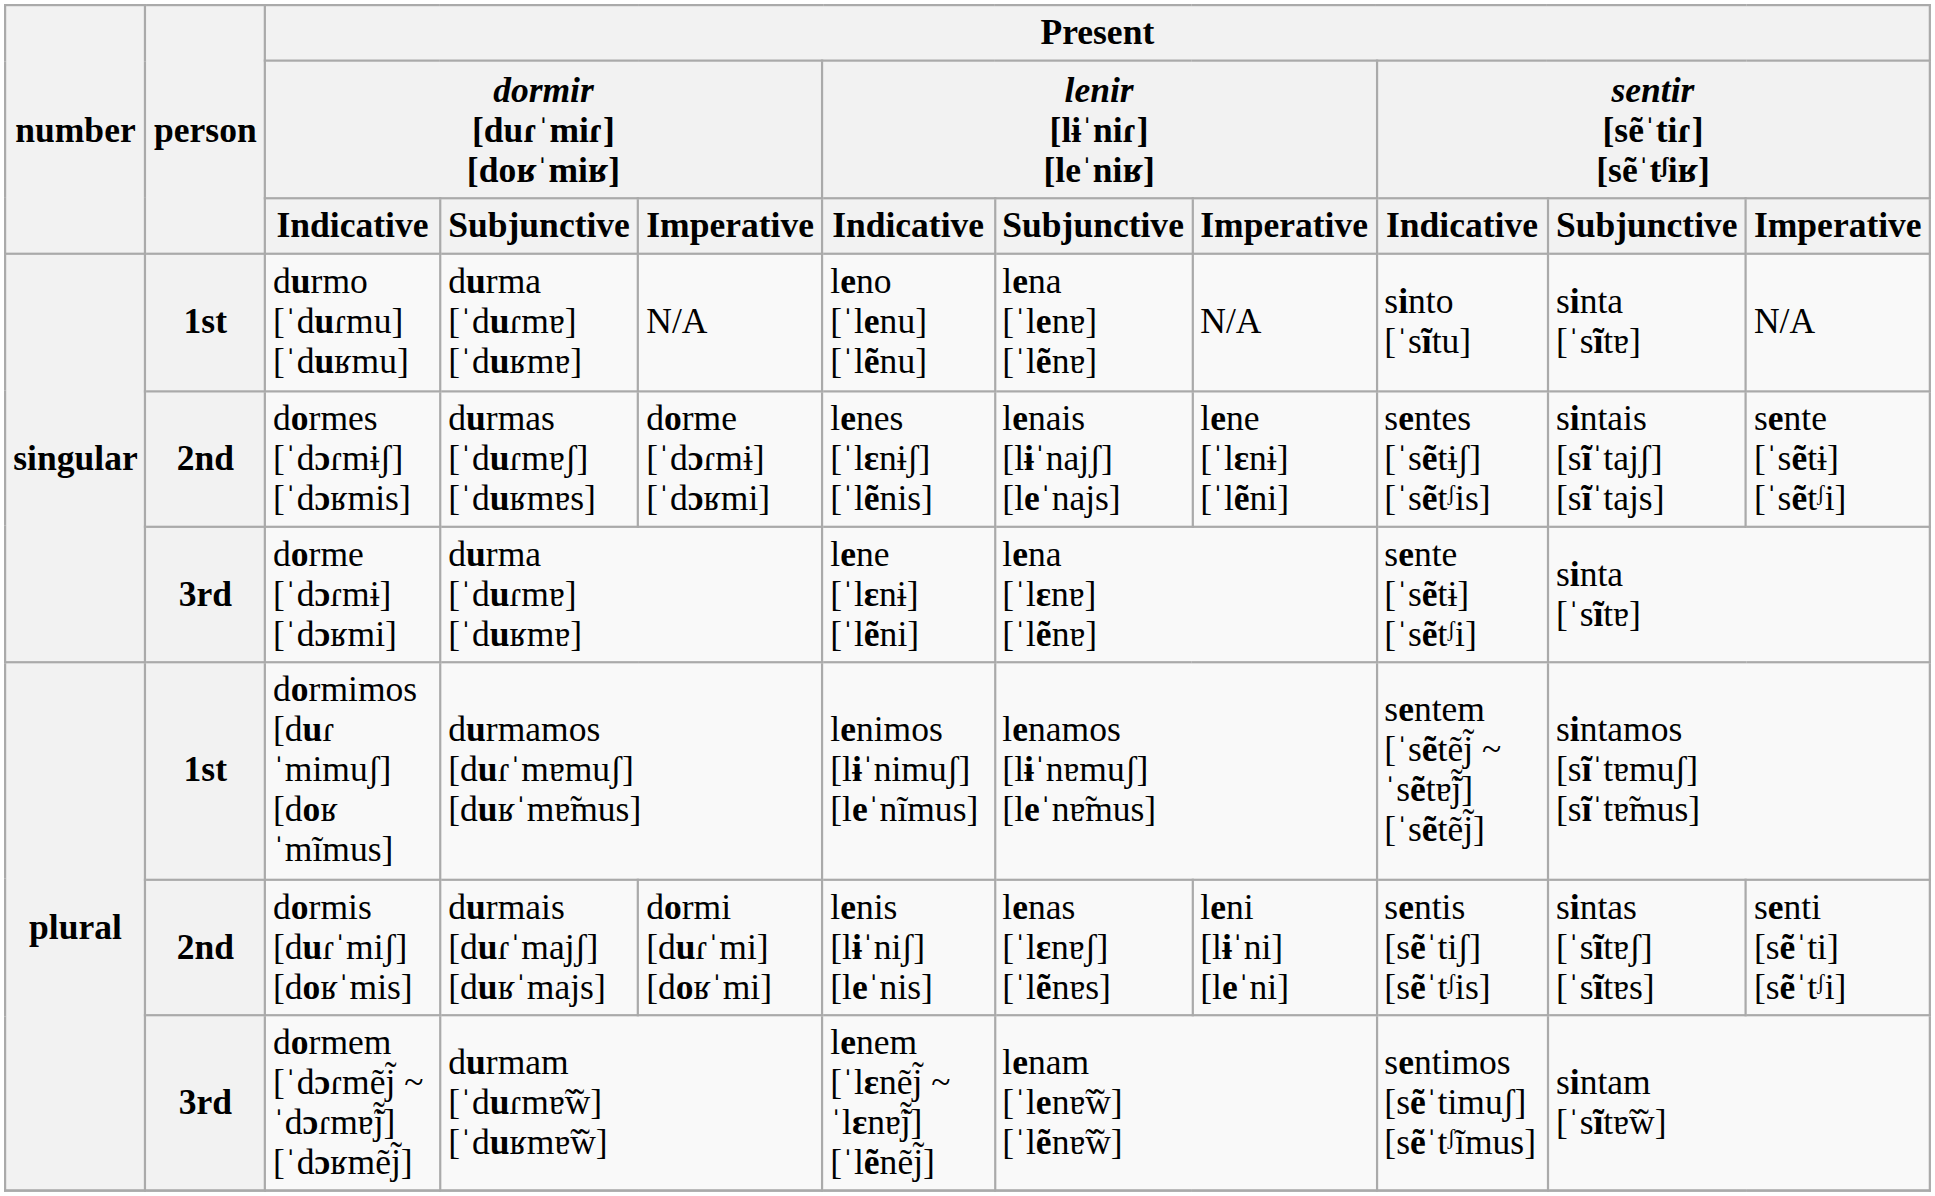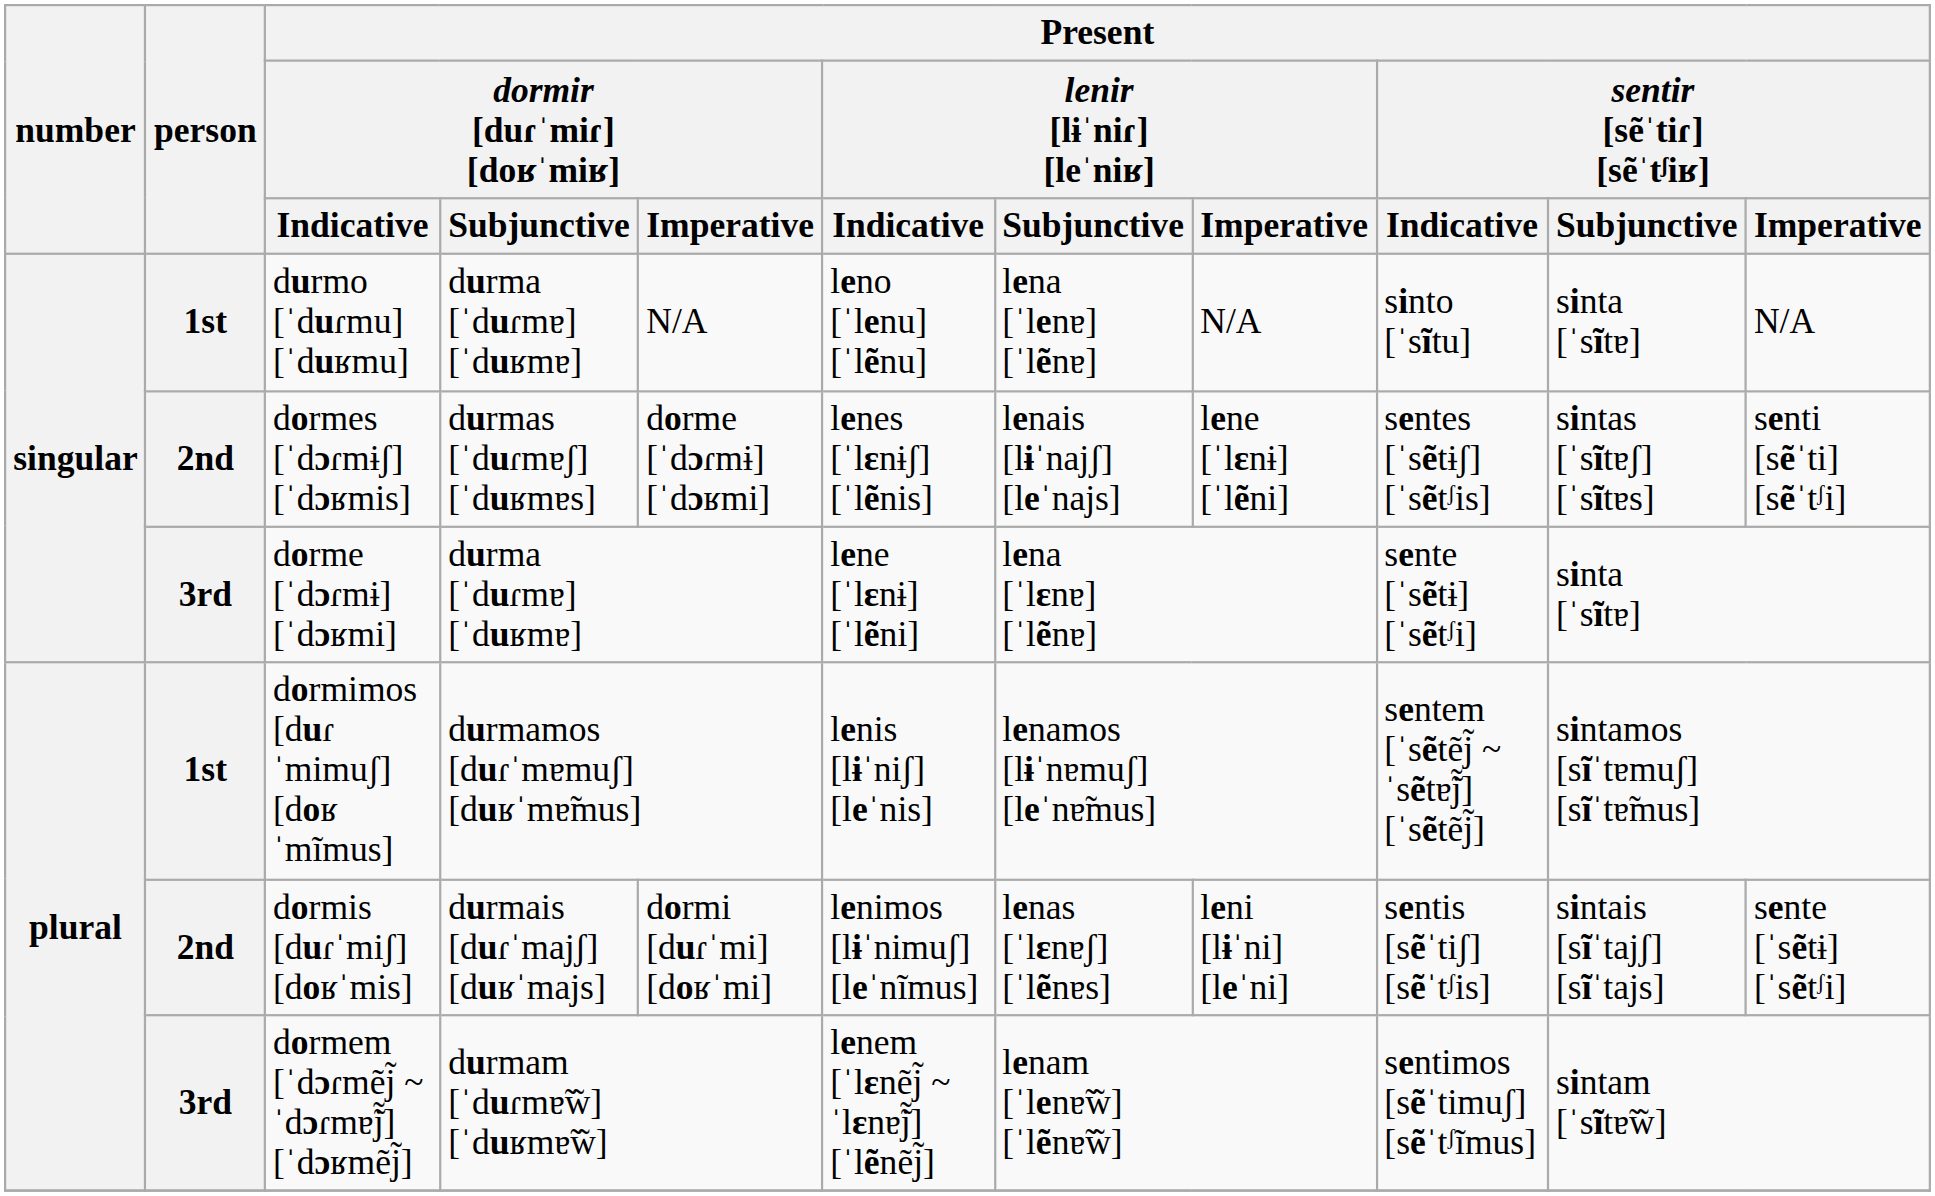 <table class="wikitable">
 <tr>
 <th rowspan="3">number</th>
 <th rowspan="3">person</th>
 <th colspan="9">Present</th>
 </tr>
 <tr>
 <th colspan="3"><em>dormir</em><br>[d<strong>u</strong>ɾˈmiɾ]<br>[d<strong>o</strong>ʁˈmiʁ]</th>
 <th colspan="3"><em>lenir</em><br>[l<strong>ɨ</strong>ˈniɾ]<br>[l<strong>e</strong>ˈniʁ]</th>
 <th colspan="3"><em>sentir</em><br>[s<strong>ẽ</strong>ˈtiɾ]<br>[s<strong>ẽ</strong>ˈtᶴiʁ]</th>
 </tr>
 <tr>
 <th>Indicative</th>
 <th>Subjunctive</th>
 <th>Imperative</th>
 <th>Indicative</th>
 <th>Subjunctive</th>
 <th>Imperative</th>
 <th>Indicative</th>
 <th>Subjunctive</th>
 <th>Imperative</th>
 </tr>
 <tr>
 <th rowspan="3">singular</th>
 <th>1st</th>
 <td>d<strong>u</strong>rmo<br>[ˈd<strong>u</strong>ɾmu]<br>[ˈd<strong>u</strong>ʁmu]</td>
 <td>d<strong>u</strong>rma<br>[ˈd<strong>u</strong>ɾmɐ]<br>[ˈd<strong>u</strong>ʁmɐ]</td>
 <td>N/A</td>
 <td>l<strong>e</strong>no<br>[ˈl<strong>e</strong>nu]<br>[ˈl<strong>ẽ</strong>nu]</td>
 <td>l<strong>e</strong>na<br>[ˈl<strong>e</strong>nɐ]<br>[ˈl<strong>ẽ</strong>nɐ]</td>
 <td>N/A</td>
 <td>s<strong>i</strong>nto<br>[ˈs<strong>ĩ</strong>tu]</td>
 <td>s<strong>i</strong>nta<br>[ˈs<strong>ĩ</strong>tɐ]</td>
 <td>N/A</td>
 </tr>
 <tr>
 <th>2nd</th>
 <td>d<strong>o</strong>rmes<br>[ˈd<strong>ɔ</strong>ɾmɨʃ]<br>[ˈd<strong>ɔ</strong>ʁmis]</td>
 <td>d<strong>u</strong>rmas<br>[ˈd<strong>u</strong>ɾmɐʃ]<br>[ˈd<strong>u</strong>ʁmɐs]</td>
 <td>d<strong>o</strong>rme<br>[ˈd<strong>ɔ</strong>ɾmɨ]<br>[ˈd<strong>ɔ</strong>ʁmi]</td>
 <td>l<strong>e</strong>nes<br>[ˈl<strong>ɛ</strong>nɨʃ]<br>[ˈl<strong>ẽ</strong>nis]</td>
 <td>l<strong>e</strong>nais<br>[l<strong>ɨ</strong>ˈnajʃ]<br>[l<strong>e</strong>ˈnajs]</td>
 <td>l<strong>e</strong>ne<br>[ˈl<strong>ɛ</strong>nɨ]<br>[ˈl<strong>ẽ</strong>ni]</td>
 <td>s<strong>e</strong>ntes<br>[ˈs<strong>ẽ</strong>tɨʃ]<br>[ˈs<strong>ẽ</strong>tᶴis]</td>
-<td>s<strong>i</strong>ntais<br>[s<strong>ĩ</strong>ˈtajʃ]<br>[s<strong>ĩ</strong>ˈtajs]</td>
-<td>s<strong>e</strong>nte<br>[ˈs<strong>ẽ</strong>tɨ]<br>[ˈs<strong>ẽ</strong>tᶴi]</td>
+<td>s<strong>i</strong>ntas<br>[ˈs<strong>ĩ</strong>tɐʃ]<br>[ˈs<strong>ĩ</strong>tɐs]</td>
+<td>s<strong>e</strong>nti<br>[s<strong>ẽ</strong>ˈti]<br>[s<strong>ẽ</strong>ˈtᶴi]</td>
 </tr>
 <tr>
 <th>3rd</th>
 <td>d<strong>o</strong>rme<br>[ˈd<strong>ɔ</strong>ɾmɨ]<br>[ˈd<strong>ɔ</strong>ʁmi]</td>
 <td colspan="2">d<strong>u</strong>rma<br>[ˈd<strong>u</strong>ɾmɐ]<br>[ˈd<strong>u</strong>ʁmɐ]</td>
 <td>l<strong>e</strong>ne<br>[ˈl<strong>ɛ</strong>nɨ]<br>[ˈl<strong>ẽ</strong>ni]</td>
 <td colspan="2">l<strong>e</strong>na<br>[ˈl<strong>ɛ</strong>nɐ]<br>[ˈl<strong>ẽ</strong>nɐ]</td>
 <td>s<strong>e</strong>nte<br>[ˈs<strong>ẽ</strong>tɨ]<br>[ˈs<strong>ẽ</strong>tᶴi]</td>
 <td colspan="2">s<strong>i</strong>nta<br>[ˈs<strong>ĩ</strong>tɐ]</td>
 </tr>
 <tr>
 <th rowspan="3">plural</th>
 <th>1st</th>
 <td>d<strong>o</strong>rmimos<br>[d<strong>u</strong>ɾˈmimuʃ]<br>[d<strong>o</strong>ʁˈmĩmus]</td>
 <td colspan="2">d<strong>u</strong>rmamos<br>[d<strong>u</strong>ɾˈmɐmuʃ]<br>[d<strong>u</strong>ʁˈmɐ̃mus]</td>
-<td>l<strong>e</strong>nimos<br>[l<strong>ɨ</strong>ˈnimuʃ]<br>[l<strong>e</strong>ˈnĩmus]</td>
+<td>l<strong>e</strong>nis<br>[l<strong>ɨ</strong>ˈniʃ]<br>[l<strong>e</strong>ˈnis]</td>
 <td colspan="2">l<strong>e</strong>namos<br>[l<strong>ɨ</strong>ˈnɐmuʃ]<br>[l<strong>e</strong>ˈnɐ̃mus]</td>
 <td>s<strong>e</strong>ntem<br>[ˈs<strong>ẽ</strong>tẽj̃ ~ ˈs<strong>ẽ</strong>tɐ̃j̃]<br>[ˈs<strong>ẽ</strong>tẽj̃]</td>
 <td colspan="2">s<strong>i</strong>ntamos<br>[s<strong>ĩ</strong>ˈtɐmuʃ]<br>[s<strong>ĩ</strong>ˈtɐ̃mus]</td>
 </tr>
 <tr>
 <th>2nd</th>
 <td>d<strong>o</strong>rmis<br>[d<strong>u</strong>ɾˈmiʃ]<br>[d<strong>o</strong>ʁˈmis]</td>
 <td>d<strong>u</strong>rmais<br>[d<strong>u</strong>ɾˈmajʃ]<br>[d<strong>u</strong>ʁˈmajs]</td>
 <td>d<strong>o</strong>rmi<br>[d<strong>u</strong>ɾˈmi]<br>[d<strong>o</strong>ʁˈmi]</td>
-<td>l<strong>e</strong>nis<br>[l<strong>ɨ</strong>ˈniʃ]<br>[l<strong>e</strong>ˈnis]</td>
+<td>l<strong>e</strong>nimos<br>[l<strong>ɨ</strong>ˈnimuʃ]<br>[l<strong>e</strong>ˈnĩmus]</td>
 <td>l<strong>e</strong>nas<br>[ˈl<strong>ɛ</strong>nɐʃ]<br>[ˈl<strong>ẽ</strong>nɐs]</td>
 <td>l<strong>e</strong>ni<br>[l<strong>ɨ</strong>ˈni]<br>[l<strong>e</strong>ˈni]</td>
 <td>s<strong>e</strong>ntis<br>[s<strong>ẽ</strong>ˈtiʃ]<br>[s<strong>ẽ</strong>ˈtᶴis]</td>
-<td>s<strong>i</strong>ntas<br>[ˈs<strong>ĩ</strong>tɐʃ]<br>[ˈs<strong>ĩ</strong>tɐs]</td>
-<td>s<strong>e</strong>nti<br>[s<strong>ẽ</strong>ˈti]<br>[s<strong>ẽ</strong>ˈtᶴi]</td>
+<td>s<strong>i</strong>ntais<br>[s<strong>ĩ</strong>ˈtajʃ]<br>[s<strong>ĩ</strong>ˈtajs]</td>
+<td>s<strong>e</strong>nte<br>[ˈs<strong>ẽ</strong>tɨ]<br>[ˈs<strong>ẽ</strong>tᶴi]</td>
 </tr>
 <tr>
 <th>3rd</th>
 <td>d<strong>o</strong>rmem<br>[ˈd<strong>ɔ</strong>ɾmẽj̃ ~ ˈd<strong>ɔ</strong>ɾmɐ̃j̃]<br>[ˈd<strong>ɔ</strong>ʁmẽj̃]</td>
 <td colspan="2">d<strong>u</strong>rmam<br>[ˈd<strong>u</strong>ɾmɐ̃w̃]<br>[ˈd<strong>u</strong>ʁmɐ̃w̃]</td>
 <td>l<strong>e</strong>nem<br>[ˈl<strong>ɛ</strong>nẽj̃ ~ ˈl<strong>ɛ</strong>nɐ̃j̃]<br>[ˈl<strong>ẽ</strong>nẽj̃]</td>
 <td colspan="2">l<strong>e</strong>nam<br>[ˈl<strong>e</strong>nɐ̃w̃]<br>[ˈl<strong>ẽ</strong>nɐ̃w̃]</td>
 <td>s<strong>e</strong>ntimos<br>[s<strong>ẽ</strong>ˈtimuʃ]<br>[s<strong>ẽ</strong>ˈtᶴĩmus]</td>
 <td colspan="2">s<strong>i</strong>ntam<br>[ˈs<strong>ĩ</strong>tɐ̃w̃]</td>
 </tr>
 <tr>
 </tr>
 </table>
